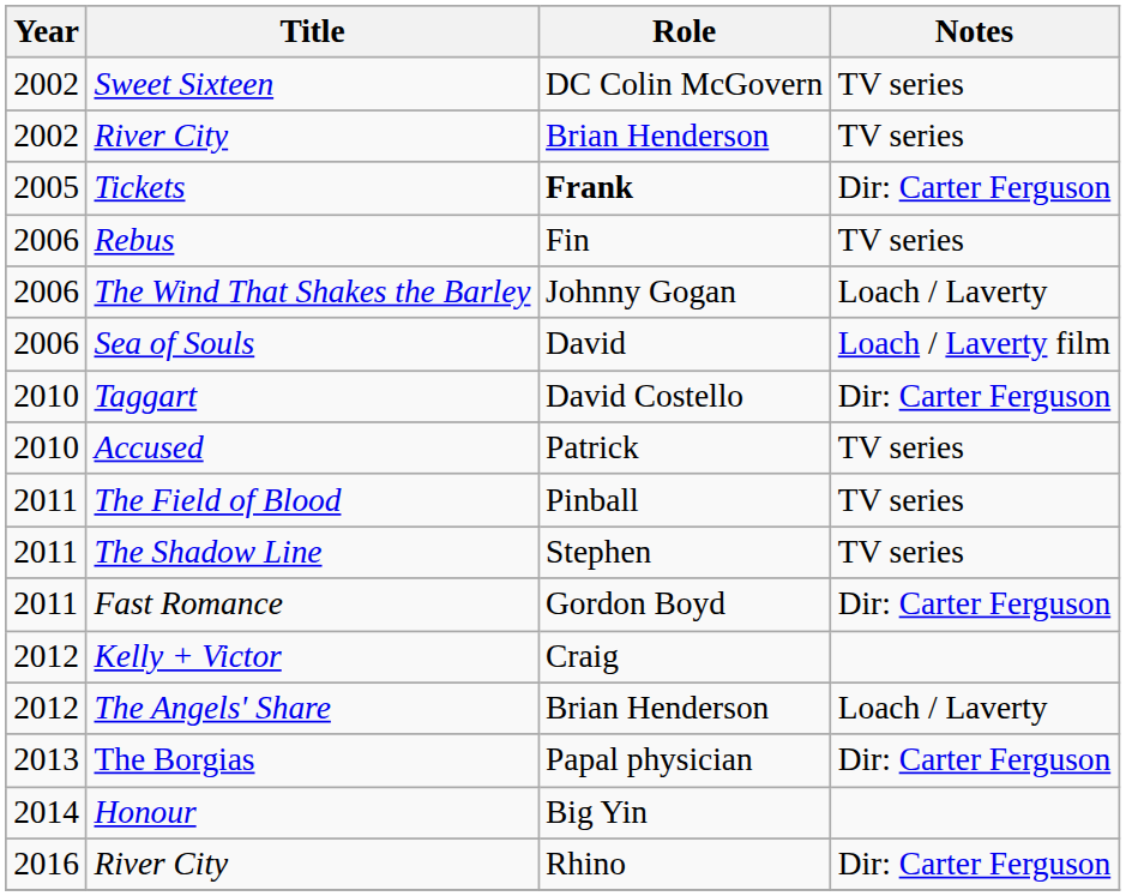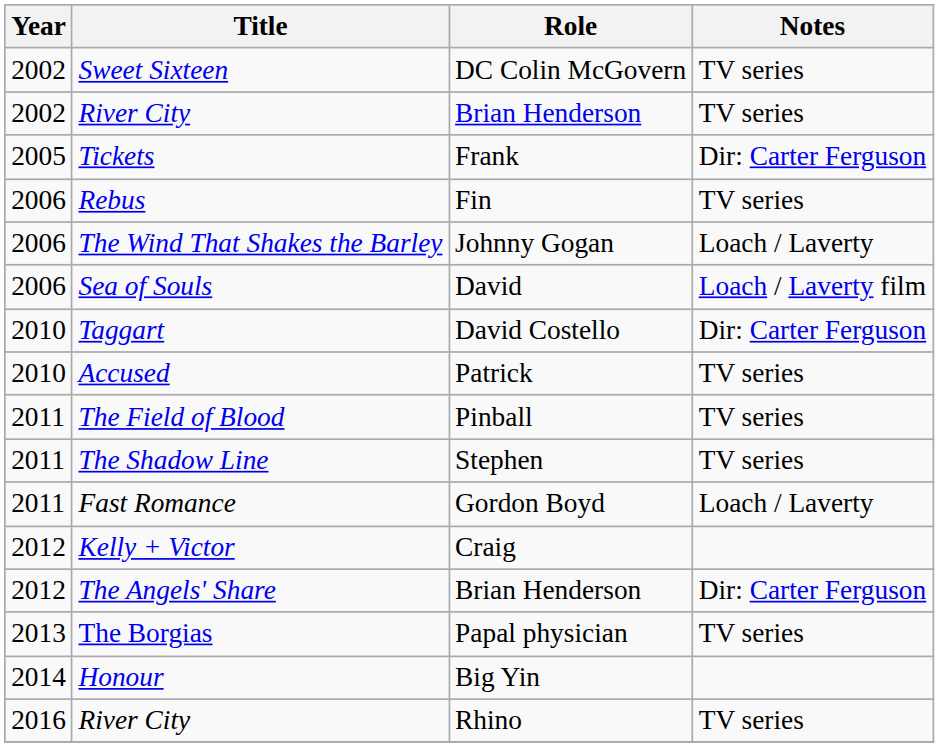 <table class="wikitable">
 <tr>
 <th>Year</th>
 <th>Title</th>
 <th>Role</th>
 <th>Notes</th>
 </tr>
 <tr>
 <td>2002</td>
 <td><em><a href='#'>Sweet Sixteen</a></em></td>
 <td>DC Colin McGovern</td>
 <td>TV series</td>
 </tr>
 <tr>
 <td>2002</td>
 <td><em><a href='#'>River City</a></em></td>
 <td><a href='#'>Brian Henderson</a></td>
 <td>TV series</td>
 </tr>
 <tr>
 <td>2005</td>
 <td><em><a href='#'>Tickets</a></em></td>
-<td><strong>Frank</strong></td>
+<td>Frank</td>
 <td>Dir: <a href='#'>Carter Ferguson</a></td>
 </tr>
 <tr>
 <td>2006</td>
 <td><em><a href='#'>Rebus</a></em></td>
 <td>Fin</td>
 <td>TV series</td>
 </tr>
 <tr>
 <td>2006</td>
 <td><em><a href='#'>The Wind That Shakes the Barley</a></em></td>
 <td>Johnny Gogan</td>
 <td>Loach / Laverty</td>
 </tr>
 <tr>
 <td>2006</td>
 <td><em><a href='#'>Sea of Souls</a></em></td>
 <td>David</td>
 <td><a href='#'>Loach</a> / <a href='#'>Laverty</a> film</td>
 </tr>
 <tr>
 <td>2010</td>
 <td><em><a href='#'>Taggart</a></em></td>
 <td>David Costello</td>
 <td>Dir: <a href='#'>Carter Ferguson</a></td>
 </tr>
 <tr>
 <td>2010</td>
 <td><em><a href='#'>Accused</a></em></td>
 <td>Patrick</td>
 <td>TV series</td>
 </tr>
 <tr>
 <td>2011</td>
 <td><em><a href='#'>The Field of Blood</a></em></td>
 <td>Pinball</td>
 <td>TV series</td>
 </tr>
 <tr>
 <td>2011</td>
 <td><em><a href='#'>The Shadow Line</a></em></td>
 <td>Stephen</td>
 <td>TV series</td>
 </tr>
 <tr>
 <td>2011</td>
 <td><em>Fast Romance</em></td>
 <td>Gordon Boyd</td>
-<td>Dir: <a href='#'>Carter Ferguson</a></td>
+<td>Loach / Laverty</td>
 </tr>
 <tr>
 <td>2012</td>
 <td><em><a href='#'>Kelly + Victor</a></em></td>
 <td>Craig</td>
 <td></td>
 </tr>
 <tr>
 <td>2012</td>
 <td><em><a href='#'>The Angels' Share</a></em></td>
 <td>Brian Henderson</td>
-<td>Loach / Laverty</td>
+<td>Dir: <a href='#'>Carter Ferguson</a></td>
 </tr>
 <tr>
 <td>2013</td>
 <td><a href='#'>The Borgias</a></td>
 <td>Papal physician</td>
-<td>Dir: <a href='#'>Carter Ferguson</a></td>
+<td>TV series</td>
 </tr>
 <tr>
 <td>2014</td>
 <td><em><a href='#'>Honour</a></em></td>
 <td>Big Yin</td>
 <td></td>
 </tr>
 <tr>
 <td>2016</td>
 <td><em>River City</em></td>
 <td>Rhino</td>
-<td>Dir: <a href='#'>Carter Ferguson</a></td>
+<td>TV series</td>
 </tr>
 <tr>
 </tr>
 </table>
